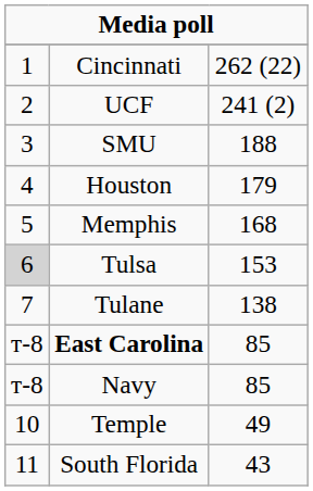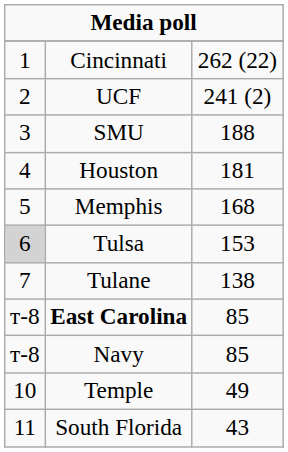 <table class="wikitable">
 <tr align="center">
 <td align="center" Colspan="3"><strong>Media poll</strong></td>
 </tr>
 <tr align="center">
 </tr>
 <tr align="center">
 <td>1</td>
 <td>Cincinnati</td>
 <td>262 (22)</td>
 </tr>
 <tr align="center">
 <td>2</td>
 <td>UCF</td>
 <td>241 (2)</td>
 </tr>
 <tr align="center">
 <td>3</td>
 <td>SMU</td>
 <td>188</td>
 </tr>
 <tr align="center">
 <td>4</td>
 <td>Houston</td>
-<td>179</td>
+<td>181</td>
 </tr>
 <tr align="center">
 <td>5</td>
 <td>Memphis</td>
 <td>168</td>
 </tr>
 <tr align="center">
 <td style="background: lightgrey;">6</td>
 <td>Tulsa</td>
 <td>153</td>
 </tr>
 <tr align="center">
 <td>7</td>
 <td>Tulane</td>
 <td>138</td>
 </tr>
 <tr align="center">
 <td>т-8</td>
 <td><strong>East Carolina</strong></td>
 <td>85</td>
 </tr>
 <tr align="center">
 <td>т-8</td>
 <td>Navy</td>
 <td>85</td>
 </tr>
 <tr align="center">
 <td>10</td>
 <td>Temple</td>
 <td>49</td>
 </tr>
 <tr align="center">
 <td>11</td>
 <td>South Florida</td>
 <td>43</td>
 </tr>
 </table>
